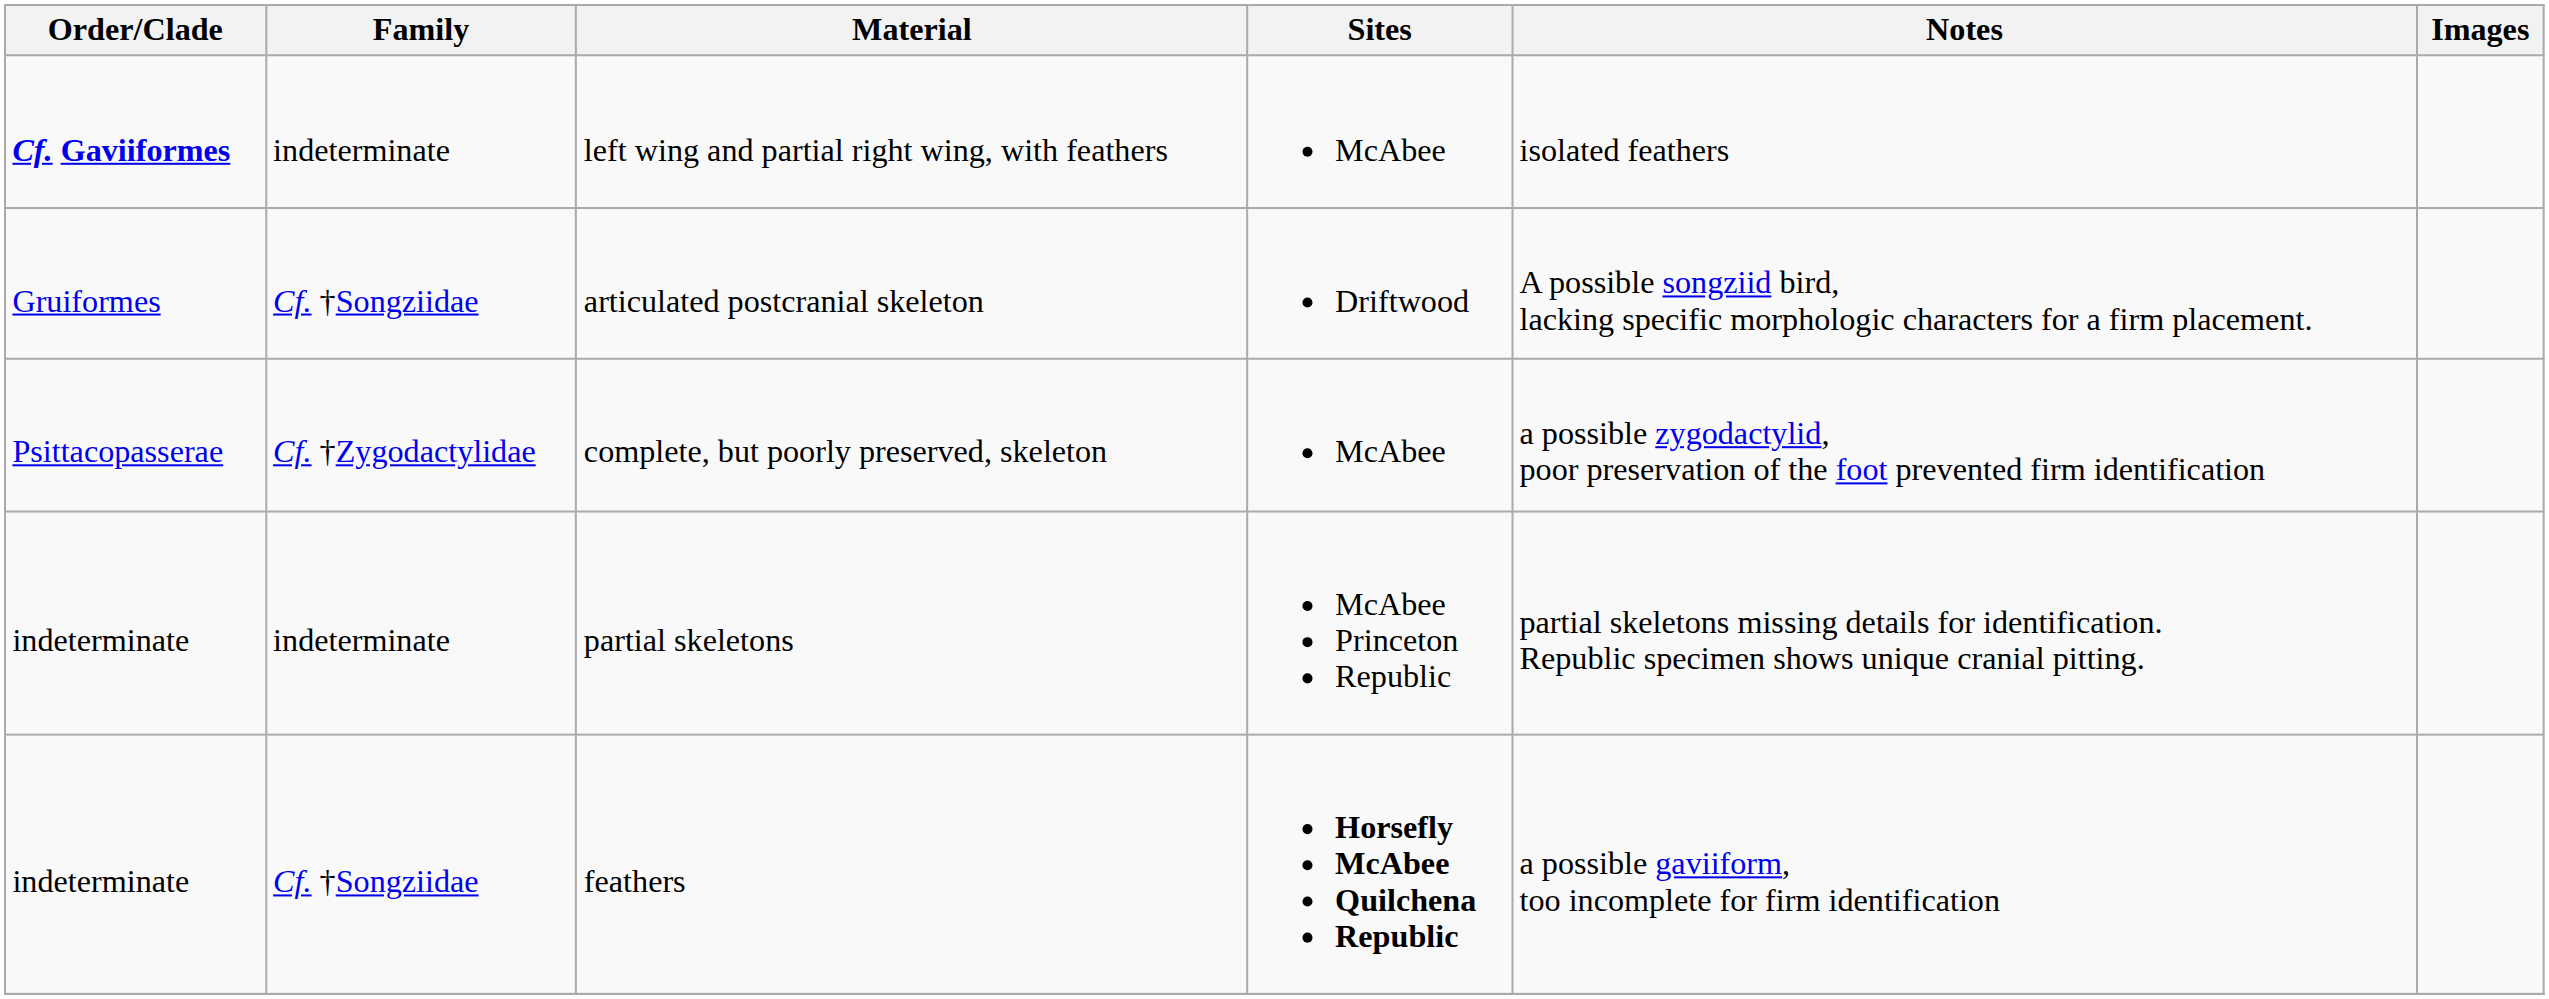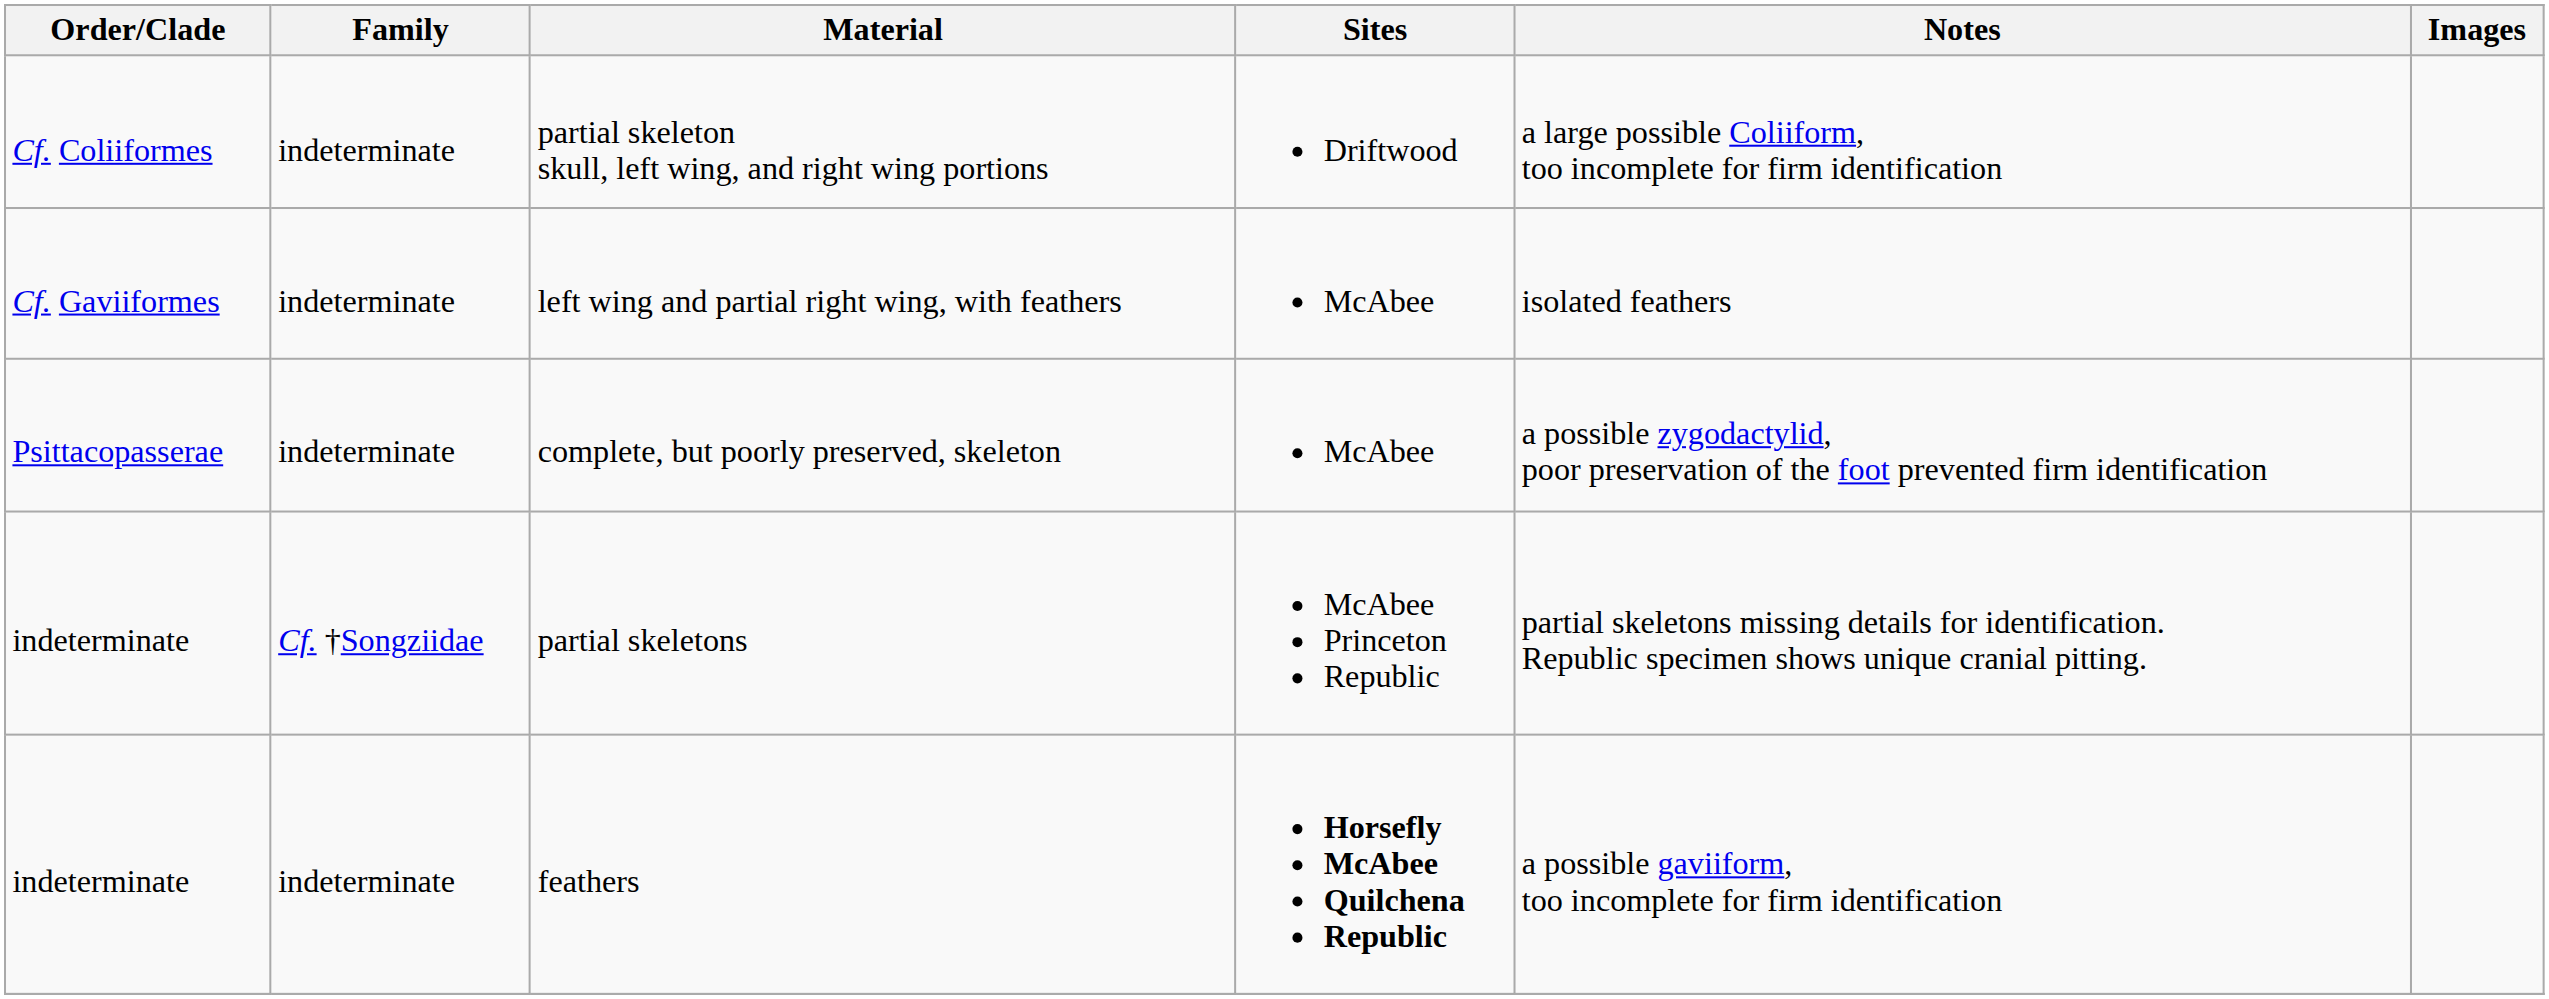 <table class="wikitable sortable"  style="margin:auto; width:100%;">
 <tr>
 <th>Order/Clade</th>
 <th>Family</th>
 <th>Material</th>
 <th>Sites</th>
 <th>Notes</th>
 <th>Images</th>
 </tr>
 <tr>
-<td><strong><br><em><a href='#'>Cf.</a></em> <a href='#'>Gaviiformes</a></strong></td>
+<td><br><em><a href='#'>Cf.</a></em> <a href='#'>Coliiformes</a></td>
+<td><br>indeterminate</td>
+<td><br>partial skeleton<br> skull, left wing, and right wing portions</td>
+<td><br><ul><li>Driftwood</li></ul></td>
+<td><br>a large possible <a href='#'>Coliiform</a>,<br> too incomplete for firm identification</td>
+<td></td>
+</tr>
+<tr>
+<td><br><em><a href='#'>Cf.</a></em> <a href='#'>Gaviiformes</a></td>
 <td><br>indeterminate</td>
 <td><br>left wing and partial right wing, with feathers</td>
 <td><br><ul><li>McAbee</li></ul></td>
 <td><br>isolated feathers</td>
 <td></td>
 </tr>
 <tr>
-<td><br><a href='#'>Gruiformes</a></td>
-<td><br><em><a href='#'>Cf.</a></em> †<a href='#'>Songziidae</a></td>
-<td><br>articulated postcranial skeleton</td>
-<td><br><ul><li>Driftwood</li></ul></td>
-<td><br>A possible <a href='#'>songziid</a> bird,<br>lacking specific morphologic characters for a firm placement.</td>
-<td></td>
-</tr>
-<tr>
 <td><br><a href='#'>Psittacopasserae</a></td>
-<td><br><em><a href='#'>Cf.</a></em> †<a href='#'>Zygodactylidae</a></td>
+<td><br>indeterminate</td>
 <td><br>complete, but poorly preserved, skeleton</td>
 <td><br><ul><li>McAbee</li></ul></td>
 <td><br>a possible <a href='#'>zygodactylid</a>,<br> poor preservation of the <a href='#'>foot</a> prevented firm identification</td>
 <td></td>
 </tr>
 <tr>
 <td><br>indeterminate</td>
-<td><br>indeterminate</td>
+<td><br><em><a href='#'>Cf.</a></em> †<a href='#'>Songziidae</a></td>
 <td><br>partial skeletons</td>
 <td><br><ul><li>McAbee</li><li>Princeton</li><li>Republic</li></ul></td>
 <td><br>partial skeletons missing details for identification.<br> Republic specimen shows unique cranial pitting.</td>
 <td><br></td>
 </tr>
 <tr>
 <td><br>indeterminate</td>
-<td><br><em><a href='#'>Cf.</a></em> †<a href='#'>Songziidae</a></td>
+<td><br>indeterminate</td>
 <td><br>feathers</td>
 <td><strong><br><ul><li>Horsefly</li><li>McAbee</li><li>Quilchena</li><li>Republic</li></ul></strong></td>
 <td><br>a possible <a href='#'>gaviiform</a>,<br> too incomplete for firm identification</td>
 <td><br></td>
 </tr>
 <tr>
 </tr>
 </table>
